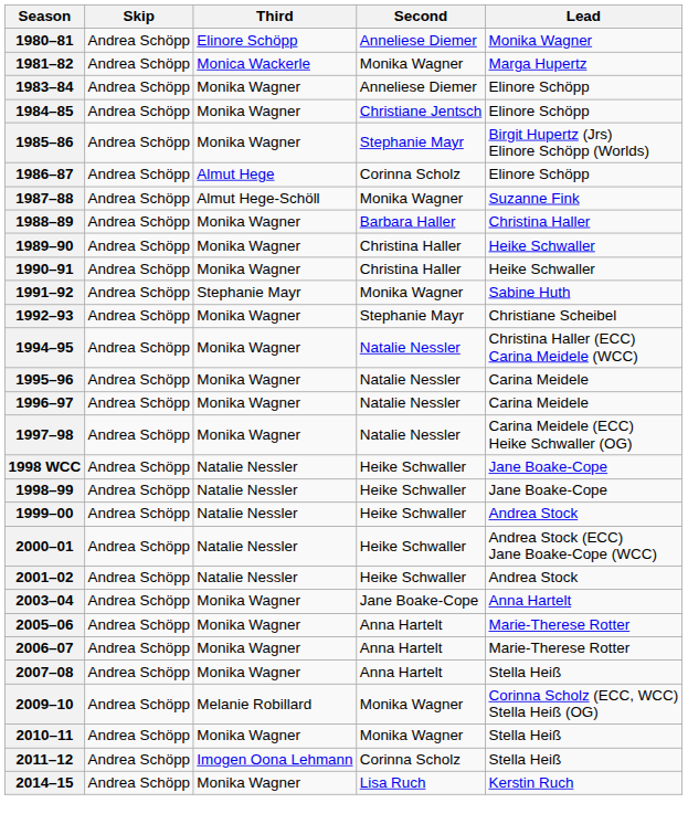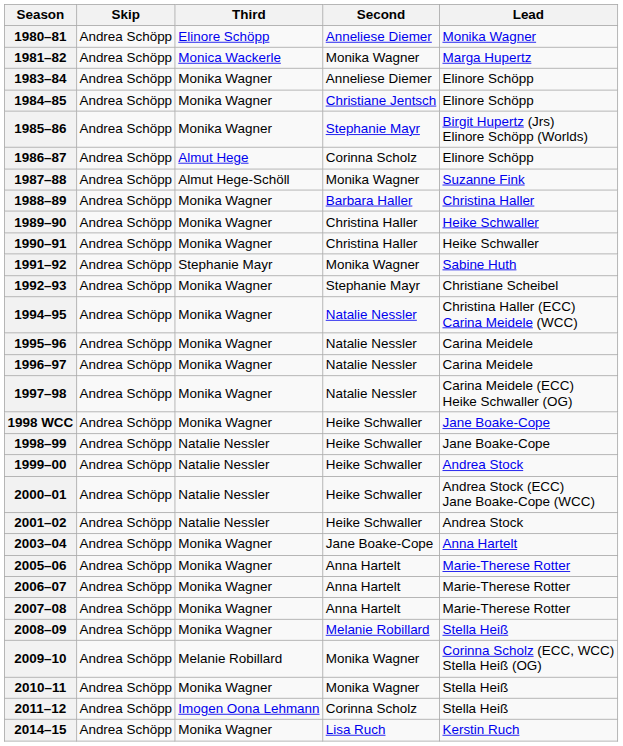 <table class="wikitable">
 <tr>
 <th scope="col">Season</th>
 <th scope="col">Skip</th>
 <th scope="col">Third</th>
 <th scope="col">Second</th>
 <th scope="col">Lead</th>
 </tr>
 <tr>
 <th scope="row">1980–81</th>
 <td>Andrea Schöpp</td>
 <td><a href='#'>Elinore Schöpp</a></td>
 <td><a href='#'>Anneliese Diemer</a></td>
 <td><a href='#'>Monika Wagner</a></td>
 </tr>
 <tr>
 <th scope="row">1981–82</th>
 <td>Andrea Schöpp</td>
 <td><a href='#'>Monica Wackerle</a></td>
 <td>Monika Wagner</td>
 <td><a href='#'>Marga Hupertz</a></td>
 </tr>
 <tr>
 <th scope="row">1983–84</th>
 <td>Andrea Schöpp</td>
 <td>Monika Wagner</td>
 <td>Anneliese Diemer</td>
 <td>Elinore Schöpp</td>
 </tr>
 <tr>
 <th scope="row">1984–85</th>
 <td>Andrea Schöpp</td>
 <td>Monika Wagner</td>
 <td><a href='#'>Christiane Jentsch</a></td>
 <td>Elinore Schöpp</td>
 </tr>
 <tr>
 <th scope="row">1985–86</th>
 <td>Andrea Schöpp</td>
 <td>Monika Wagner</td>
 <td><a href='#'>Stephanie Mayr</a></td>
 <td><a href='#'>Birgit Hupertz</a> (Jrs) <br>Elinore Schöpp (Worlds)</td>
 </tr>
 <tr>
 <th scope="row">1986–87</th>
 <td>Andrea Schöpp</td>
 <td><a href='#'>Almut Hege</a></td>
 <td>Corinna Scholz</td>
 <td>Elinore Schöpp</td>
 </tr>
 <tr>
 <th scope="row">1987–88</th>
 <td>Andrea Schöpp</td>
 <td>Almut Hege-Schöll</td>
 <td>Monika Wagner</td>
 <td><a href='#'>Suzanne Fink</a></td>
 </tr>
 <tr>
 <th scope="row">1988–89</th>
 <td>Andrea Schöpp</td>
 <td>Monika Wagner</td>
 <td><a href='#'>Barbara Haller</a></td>
 <td><a href='#'>Christina Haller</a></td>
 </tr>
 <tr>
 <th scope="row">1989–90</th>
 <td>Andrea Schöpp</td>
 <td>Monika Wagner</td>
 <td>Christina Haller</td>
 <td><a href='#'>Heike Schwaller</a></td>
 </tr>
 <tr>
 <th scope="row">1990–91</th>
 <td>Andrea Schöpp</td>
 <td>Monika Wagner</td>
 <td>Christina Haller</td>
 <td>Heike Schwaller</td>
 </tr>
 <tr>
 <th scope="row">1991–92</th>
 <td>Andrea Schöpp</td>
 <td>Stephanie Mayr</td>
 <td>Monika Wagner</td>
 <td><a href='#'>Sabine Huth</a></td>
 </tr>
 <tr>
 <th scope="row">1992–93</th>
 <td>Andrea Schöpp</td>
 <td>Monika Wagner</td>
 <td>Stephanie Mayr</td>
 <td>Christiane Scheibel</td>
 </tr>
 <tr>
 <th scope="row">1994–95</th>
 <td>Andrea Schöpp</td>
 <td>Monika Wagner</td>
 <td><a href='#'>Natalie Nessler</a></td>
 <td>Christina Haller (ECC) <br><a href='#'>Carina Meidele</a> (WCC)</td>
 </tr>
 <tr>
 <th scope="row">1995–96</th>
 <td>Andrea Schöpp</td>
 <td>Monika Wagner</td>
 <td>Natalie Nessler</td>
 <td>Carina Meidele</td>
 </tr>
 <tr>
 <th scope="row">1996–97</th>
 <td>Andrea Schöpp</td>
 <td>Monika Wagner</td>
 <td>Natalie Nessler</td>
 <td>Carina Meidele</td>
 </tr>
 <tr>
 <th scope="row">1997–98</th>
 <td>Andrea Schöpp</td>
 <td>Monika Wagner</td>
 <td>Natalie Nessler</td>
 <td>Carina Meidele (ECC) <br> Heike Schwaller (OG)</td>
 </tr>
 <tr>
 <th scope="row">1998 WCC</th>
 <td>Andrea Schöpp</td>
-<td>Natalie Nessler</td>
+<td>Monika Wagner</td>
 <td>Heike Schwaller</td>
 <td><a href='#'>Jane Boake-Cope</a></td>
 </tr>
 <tr>
 <th scope="row">1998–99</th>
 <td>Andrea Schöpp</td>
 <td>Natalie Nessler</td>
 <td>Heike Schwaller</td>
 <td>Jane Boake-Cope</td>
 </tr>
 <tr>
 <th scope="row">1999–00</th>
 <td>Andrea Schöpp</td>
 <td>Natalie Nessler</td>
 <td>Heike Schwaller</td>
 <td><a href='#'>Andrea Stock</a></td>
 </tr>
 <tr>
 <th scope="row">2000–01</th>
 <td>Andrea Schöpp</td>
 <td>Natalie Nessler</td>
 <td>Heike Schwaller</td>
 <td>Andrea Stock (ECC)<br>Jane Boake-Cope (WCC)</td>
 </tr>
 <tr>
 <th scope="row">2001–02</th>
 <td>Andrea Schöpp</td>
 <td>Natalie Nessler</td>
 <td>Heike Schwaller</td>
 <td>Andrea Stock</td>
 </tr>
 <tr>
 <th scope="row">2003–04</th>
 <td>Andrea Schöpp</td>
 <td>Monika Wagner</td>
 <td>Jane Boake-Cope</td>
 <td><a href='#'>Anna Hartelt</a></td>
 </tr>
 <tr>
 <th scope="row">2005–06</th>
 <td>Andrea Schöpp</td>
 <td>Monika Wagner</td>
 <td>Anna Hartelt</td>
 <td><a href='#'>Marie-Therese Rotter</a></td>
 </tr>
 <tr>
 <th scope="row">2006–07</th>
 <td>Andrea Schöpp</td>
 <td>Monika Wagner</td>
 <td>Anna Hartelt</td>
 <td>Marie-Therese Rotter</td>
 </tr>
 <tr>
 <th scope="row">2007–08</th>
 <td>Andrea Schöpp</td>
 <td>Monika Wagner</td>
 <td>Anna Hartelt</td>
-<td>Stella Heiß</td>
+<td>Marie-Therese Rotter</td>
+</tr>
+<tr>
+<th scope="row">2008–09</th>
+<td>Andrea Schöpp</td>
+<td>Monika Wagner</td>
+<td><a href='#'>Melanie Robillard</a></td>
+<td><a href='#'>Stella Heiß</a></td>
 </tr>
 <tr>
 <th scope="row">2009–10</th>
 <td>Andrea Schöpp</td>
 <td>Melanie Robillard</td>
 <td>Monika Wagner</td>
 <td><a href='#'>Corinna Scholz</a> (ECC, WCC) <br>Stella Heiß (OG)</td>
 </tr>
 <tr>
 <th scope="row">2010–11</th>
 <td>Andrea Schöpp</td>
 <td>Monika Wagner</td>
 <td>Monika Wagner</td>
 <td>Stella Heiß</td>
 </tr>
 <tr>
 <th scope="row">2011–12</th>
 <td>Andrea Schöpp</td>
 <td><a href='#'>Imogen Oona Lehmann</a></td>
 <td>Corinna Scholz</td>
 <td>Stella Heiß</td>
 </tr>
 <tr>
 <th scope="row">2014–15</th>
 <td>Andrea Schöpp</td>
 <td>Monika Wagner</td>
 <td><a href='#'>Lisa Ruch</a></td>
 <td><a href='#'>Kerstin Ruch</a></td>
 </tr>
 </table>
